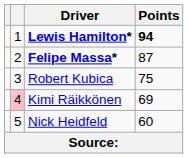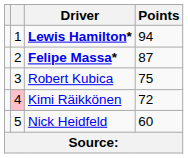 <table class="wikitable" style="font-size: 85%;">
 <tr>
 <th></th>
 <th></th>
 <th>Driver</th>
 <th>Points</th>
 </tr>
 <tr>
 <td></td>
 <td align="center">1</td>
 <td> <strong><a href='#'>Lewis Hamilton</a>*</strong></td>
-<td><strong>94</strong></td>
+<td>94</td>
 </tr>
 <tr>
 <td></td>
 <td align="center">2</td>
 <td> <strong><a href='#'>Felipe Massa</a>*</strong></td>
 <td>87</td>
 </tr>
 <tr>
 <td></td>
 <td align="center">3</td>
 <td> <a href='#'>Robert Kubica</a></td>
 <td>75</td>
 </tr>
 <tr>
 <td></td>
 <td align="center" style="background: pink;">4</td>
 <td> <a href='#'>Kimi Räikkönen</a></td>
-<td>69</td>
+<td>72</td>
 </tr>
 <tr>
 <td></td>
 <td align="center">5</td>
 <td> <a href='#'>Nick Heidfeld</a></td>
 <td>60</td>
 </tr>
 <tr>
 <th colspan=4>Source:</th>
 </tr>
 </table>
